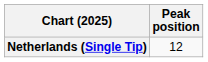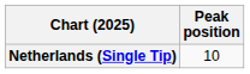 <table class="wikitable sortable plainrowheaders" style="text-align:center">
 <tr>
 <th scope="col">Chart (2025)</th>
 <th scope="col">Peak<br>position</th>
 </tr>
 <tr>
 <th scope="row">Netherlands (<a href='#'>Single Tip</a>)</th>
-<td>12</td>
+<td>10</td>
 </tr>
 </table>
